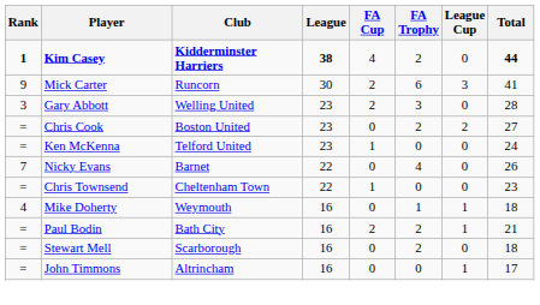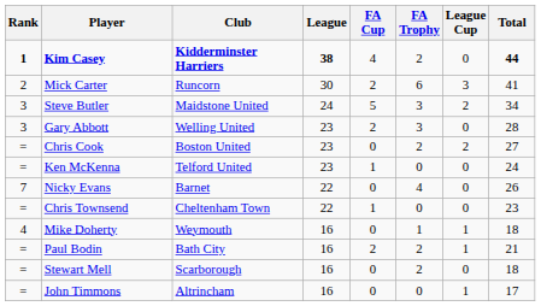 <table class="wikitable" style="text-align: center;">
 <tr>
 <th width=20>Rank</th>
 <th width=155>Player</th>
 <th width=155>Club</th>
 <th width=50>League</th>
 <th width=50><a href='#'>FA Cup</a></th>
 <th width=50><a href='#'>FA Trophy</a></th>
 <th width=50>League Cup</th>
 <th width=50>Total</th>
 </tr>
 <tr>
 <td><strong>1</strong></td>
 <td align=left><strong> <a href='#'>Kim Casey</a> </strong></td>
 <td align=left><strong> <a href='#'>Kidderminster Harriers</a> </strong></td>
 <td><strong>38</strong></td>
 <td>4</td>
 <td>2</td>
 <td>0</td>
 <td><strong>44</strong></td>
 </tr>
 <tr>
-<td>9</td>
+<td>2</td>
 <td align=left><a href='#'>Mick Carter</a></td>
 <td align=left><a href='#'>Runcorn</a></td>
 <td>30</td>
 <td>2</td>
 <td>6</td>
 <td>3</td>
 <td>41</td>
+</tr>
+<tr>
+<td>3</td>
+<td align=left><a href='#'>Steve Butler</a></td>
+<td align=left><a href='#'>Maidstone United</a></td>
+<td>24</td>
+<td>5</td>
+<td>3</td>
+<td>2</td>
+<td>34</td>
 </tr>
 <tr>
 <td>3</td>
 <td align=left><a href='#'>Gary Abbott</a></td>
 <td align=left><a href='#'>Welling United</a></td>
 <td>23</td>
 <td>2</td>
 <td>3</td>
 <td>0</td>
 <td>28</td>
 </tr>
 <tr>
 <td>=</td>
 <td align=left><a href='#'>Chris Cook</a></td>
 <td align=left><a href='#'>Boston United</a></td>
 <td>23</td>
 <td>0</td>
 <td>2</td>
 <td>2</td>
 <td>27</td>
 </tr>
 <tr>
 <td>=</td>
 <td align=left><a href='#'>Ken McKenna</a></td>
 <td align=left><a href='#'>Telford United</a></td>
 <td>23</td>
 <td>1</td>
 <td>0</td>
 <td>0</td>
 <td>24</td>
 </tr>
 <tr>
 <td>7</td>
 <td align=left><a href='#'>Nicky Evans</a></td>
 <td align=left><a href='#'>Barnet</a></td>
 <td>22</td>
 <td>0</td>
 <td>4</td>
 <td>0</td>
 <td>26</td>
 </tr>
 <tr>
 <td>=</td>
 <td align=left><a href='#'>Chris Townsend</a></td>
 <td align=left><a href='#'>Cheltenham Town</a></td>
 <td>22</td>
 <td>1</td>
 <td>0</td>
 <td>0</td>
 <td>23</td>
 </tr>
 <tr>
 <td>4</td>
 <td align=left><a href='#'>Mike Doherty</a></td>
 <td align=left><a href='#'>Weymouth</a></td>
 <td>16</td>
 <td>0</td>
 <td>1</td>
 <td>1</td>
 <td>18</td>
 </tr>
 <tr>
 <td>=</td>
 <td align=left><a href='#'>Paul Bodin</a></td>
 <td align=left><a href='#'>Bath City</a></td>
 <td>16</td>
 <td>2</td>
 <td>2</td>
 <td>1</td>
 <td>21</td>
 </tr>
 <tr>
 <td>=</td>
 <td align=left><a href='#'>Stewart Mell</a></td>
 <td align=left><a href='#'>Scarborough</a></td>
 <td>16</td>
 <td>0</td>
 <td>2</td>
 <td>0</td>
 <td>18</td>
 </tr>
 <tr>
 <td>=</td>
 <td align=left><a href='#'>John Timmons</a></td>
 <td align=left><a href='#'>Altrincham</a></td>
 <td>16</td>
 <td>0</td>
 <td>0</td>
 <td>1</td>
 <td>17</td>
 </tr>
 </table>
